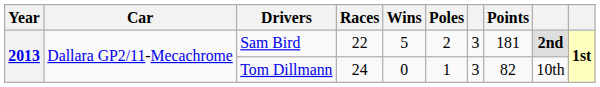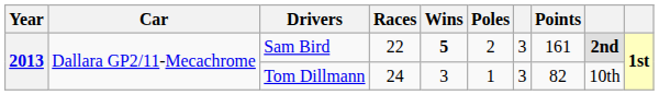 <table class="wikitable" style="font-size:85%">
 <tr>
 <th>Year</th>
 <th>Car</th>
 <th>Drivers</th>
 <th>Races</th>
 <th>Wins</th>
 <th>Poles</th>
 <th></th>
 <th>Points</th>
 <th></th>
 <th></th>
 </tr>
 <tr>
 <th rowspan=2><a href='#'>2013</a></th>
 <td rowspan=2><a href='#'>Dallara GP2/11</a>-<a href='#'>Mecachrome</a></td>
 <td> <a href='#'>Sam Bird</a></td>
 <td align=center>22</td>
-<td align=center>5</td>
+<td align=center><strong>5</strong></td>
 <td align=center>2</td>
 <td align=center>3</td>
-<td align=center>181</td>
+<td align=center>161</td>
 <td style="background:#dfdfdf;" align="center"><strong>2nd</strong></td>
 <td style="background:#ffffbf;" rowspan="2"><strong>1st</strong></td>
 </tr>
 <tr>
 <td> <a href='#'>Tom Dillmann</a></td>
 <td align=center>24</td>
-<td align=center>0</td>
+<td align=center>3</td>
 <td align=center>1</td>
 <td align=center>3</td>
 <td align=center>82</td>
 <td align=center>10th</td>
 </tr>
 </table>
